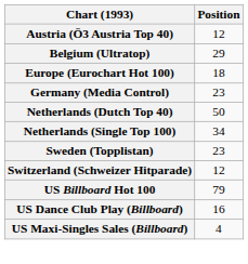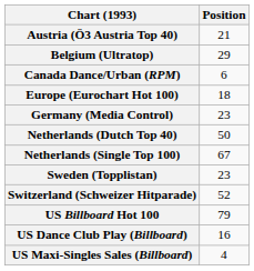 <table class="wikitable sortable plainrowheaders" style="text-align:center">
 <tr>
 <th>Chart (1993)</th>
 <th>Position</th>
 </tr>
 <tr>
 <th scope="row">Austria (Ö3 Austria Top 40)</th>
-<td>12</td>
+<td>21</td>
 </tr>
 <tr>
 <th scope="row">Belgium (Ultratop)</th>
 <td>29</td>
+</tr>
+<tr>
+<th scope="row">Canada Dance/Urban (<em>RPM</em>)</th>
+<td>6</td>
 </tr>
 <tr>
 <th scope="row">Europe (Eurochart Hot 100)</th>
 <td>18</td>
 </tr>
 <tr>
 <th scope="row">Germany (Media Control)</th>
 <td>23</td>
 </tr>
 <tr>
 <th scope="row">Netherlands (Dutch Top 40)</th>
 <td>50</td>
 </tr>
 <tr>
 <th scope="row">Netherlands (Single Top 100)</th>
-<td>34</td>
+<td>67</td>
 </tr>
 <tr>
 <th scope="row">Sweden (Topplistan)</th>
 <td>23</td>
 </tr>
 <tr>
 <th scope="row">Switzerland (Schweizer Hitparade)</th>
-<td>12</td>
+<td>52</td>
 </tr>
 <tr>
 <th scope="row">US <em>Billboard</em> Hot 100</th>
 <td>79</td>
 </tr>
 <tr>
 <th scope="row">US Dance Club Play (<em>Billboard</em>)</th>
 <td>16</td>
 </tr>
 <tr>
 <th scope="row">US Maxi-Singles Sales (<em>Billboard</em>)</th>
 <td>4</td>
 </tr>
 </table>
